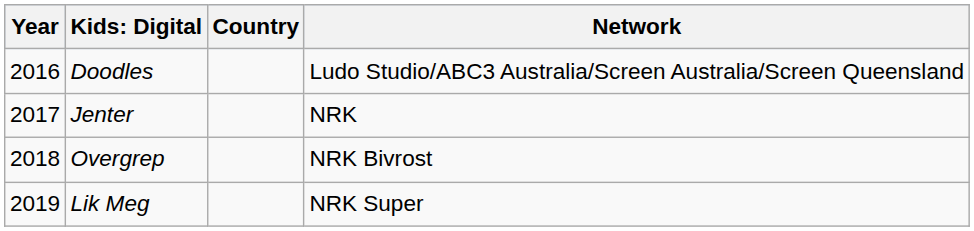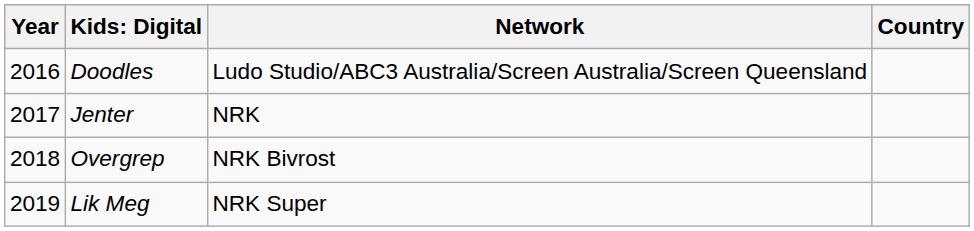 <table class="wikitable" style="font-size:1.00em; line-height:1.5em;">
 <tr style="background:#b0c4de; text-align:center;">
 <th>Year</th>
 <th>Kids: Digital</th>
+<th>Network</th>
 <th>Country</th>
-<th>Network</th>
 </tr>
 <tr>
 <td>2016</td>
 <td><em>Doodles</em></td>
+<td>Ludo Studio/ABC3 Australia/Screen Australia/Screen Queensland</td>
 <td></td>
-<td>Ludo Studio/ABC3 Australia/Screen Australia/Screen Queensland</td>
 </tr>
 <tr>
 <td>2017</td>
 <td><em>Jenter</em></td>
+<td>NRK</td>
 <td></td>
-<td>NRK</td>
 </tr>
 <tr>
 <td>2018</td>
 <td><em>Overgrep</em></td>
+<td>NRK Bivrost</td>
 <td></td>
-<td>NRK Bivrost</td>
 </tr>
 <tr>
 <td>2019</td>
 <td><em>Lik Meg</em></td>
+<td>NRK Super</td>
 <td></td>
-<td>NRK Super</td>
 </tr>
 </table>
